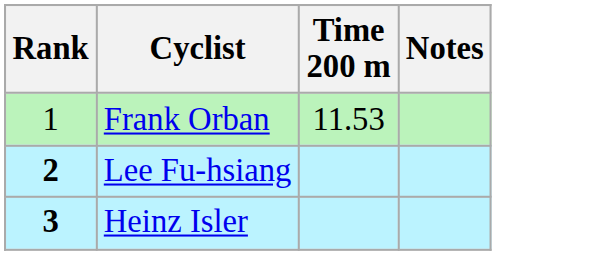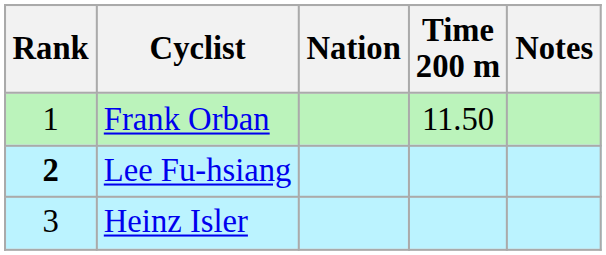 <table class="wikitable sortable" style="text-align:center">
 <tr>
 <th>Rank</th>
 <th>Cyclist</th>
+<th>Nation</th>
 <th>Time<br>200 m</th>
 <th>Notes</th>
 </tr>
 <tr bgcolor=bbf3bb>
 <td>1</td>
 <td align=left><a href='#'>Frank Orban</a></td>
-<td>11.53</td>
+<td align=left></td>
+<td>11.50</td>
 <td></td>
 </tr>
 <tr bgcolor=bbf3ff>
 <td><strong>2</strong></td>
 <td align=left><a href='#'>Lee Fu-hsiang</a></td>
+<td align=left></td>
 <td></td>
 <td></td>
 </tr>
 <tr bgcolor=bbf3ff>
-<td><strong>3</strong></td>
+<td>3</td>
 <td align=left><a href='#'>Heinz Isler</a></td>
+<td align=left></td>
 <td></td>
 <td></td>
 </tr>
 </table>
